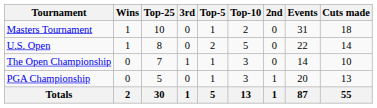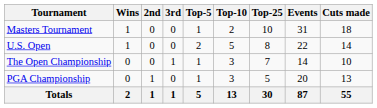 <table class=wikitable style=text-align:center>
 <tr>
 <th>Tournament</th>
 <th>Wins</th>
-<th>Top-25</th>
+<th>2nd</th>
 <th>3rd</th>
 <th>Top-5</th>
 <th>Top-10</th>
-<th>2nd</th>
+<th>Top-25</th>
 <th>Events</th>
 <th>Cuts made</th>
 </tr>
 <tr>
 <td align=left><a href='#'>Masters Tournament</a></td>
 <td>1</td>
-<td>10</td>
+<td>0</td>
 <td>0</td>
 <td>1</td>
 <td>2</td>
-<td>0</td>
+<td>10</td>
 <td>31</td>
 <td>18</td>
 </tr>
 <tr>
 <td align=left><a href='#'>U.S. Open</a></td>
 <td>1</td>
-<td>8</td>
+<td>0</td>
 <td>0</td>
 <td>2</td>
 <td>5</td>
-<td>0</td>
+<td>8</td>
 <td>22</td>
 <td>14</td>
 </tr>
 <tr>
 <td align=left><a href='#'>The Open Championship</a></td>
 <td>0</td>
-<td>7</td>
+<td>0</td>
 <td>1</td>
 <td>1</td>
 <td>3</td>
-<td>0</td>
+<td>7</td>
 <td>14</td>
 <td>10</td>
 </tr>
 <tr>
 <td align=left><a href='#'>PGA Championship</a></td>
 <td>0</td>
-<td>5</td>
+<td>1</td>
 <td>0</td>
 <td>1</td>
 <td>3</td>
-<td>1</td>
+<td>5</td>
 <td>20</td>
 <td>13</td>
 </tr>
 <tr>
 <th>Totals</th>
 <th>2</th>
-<th>30</th>
+<th>1</th>
 <th>1</th>
 <th>5</th>
 <th>13</th>
-<th>1</th>
+<th>30</th>
 <th>87</th>
 <th>55</th>
 </tr>
 </table>
